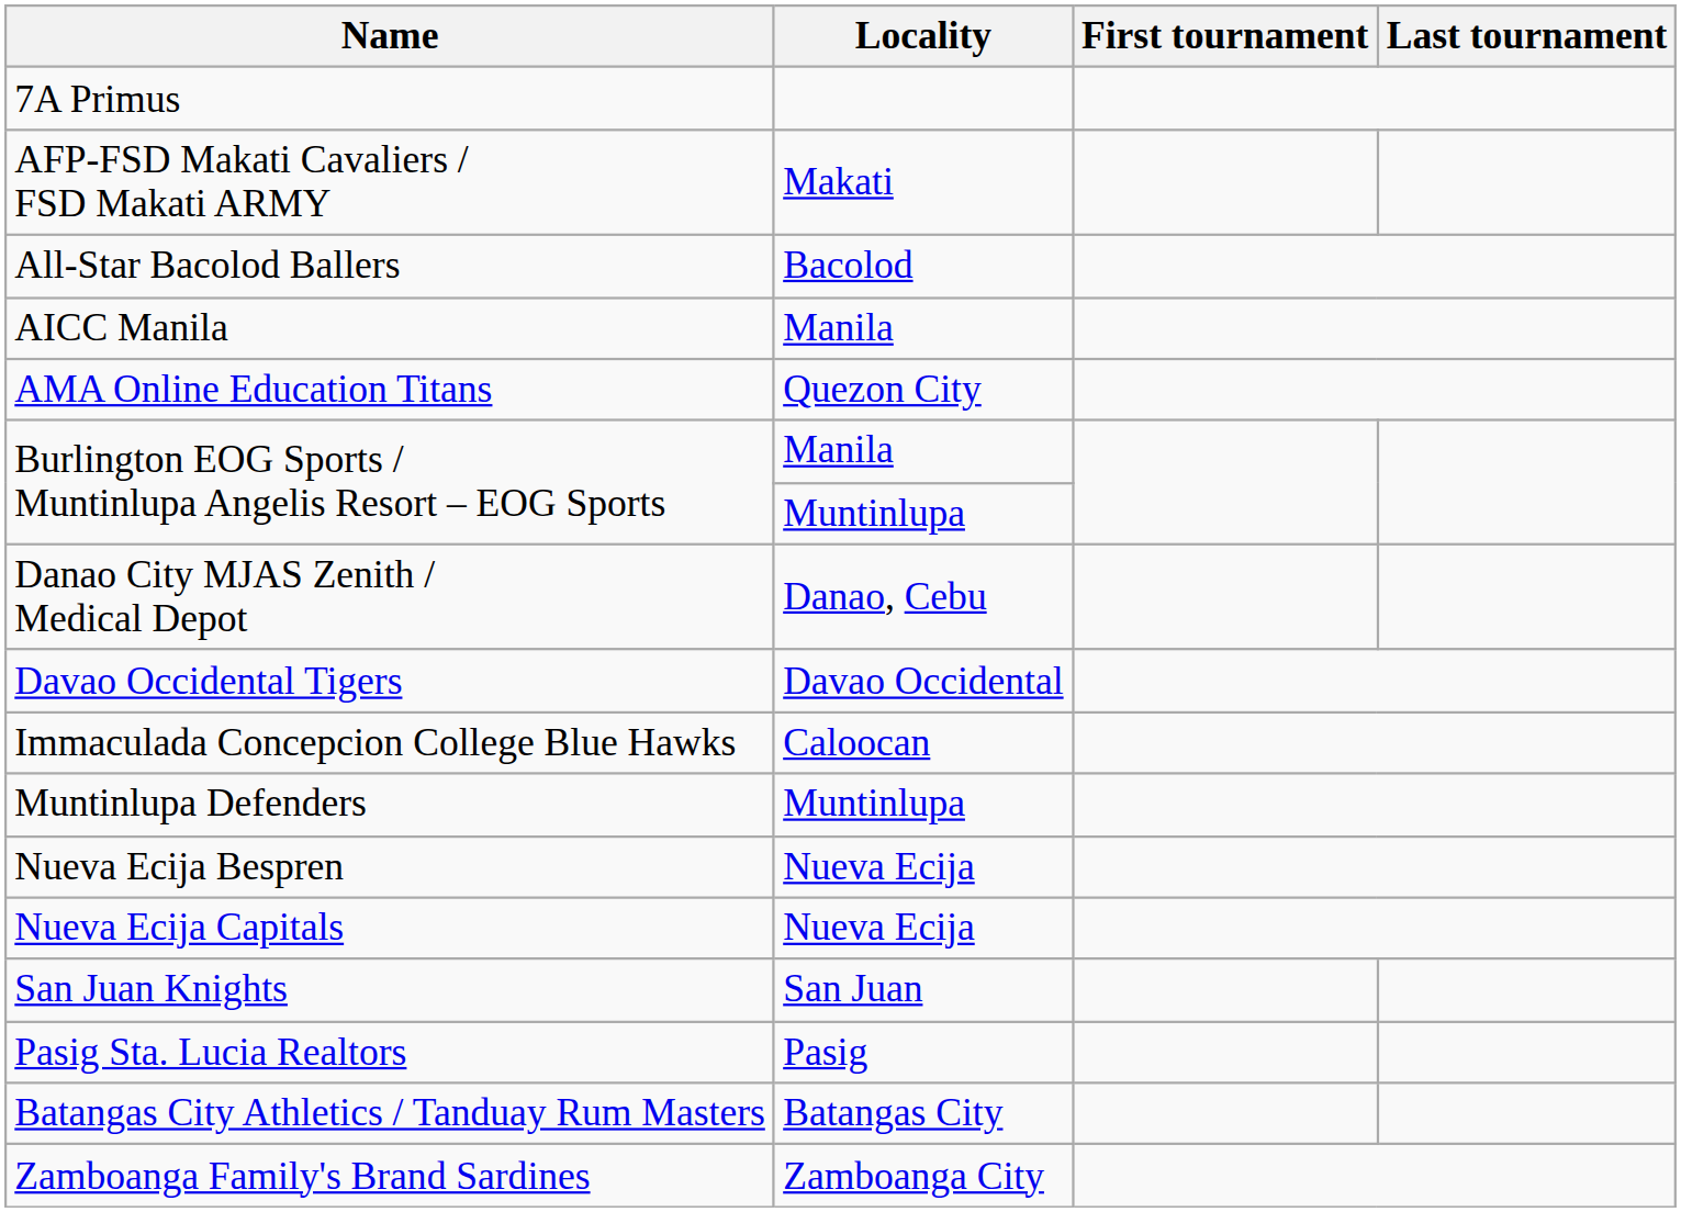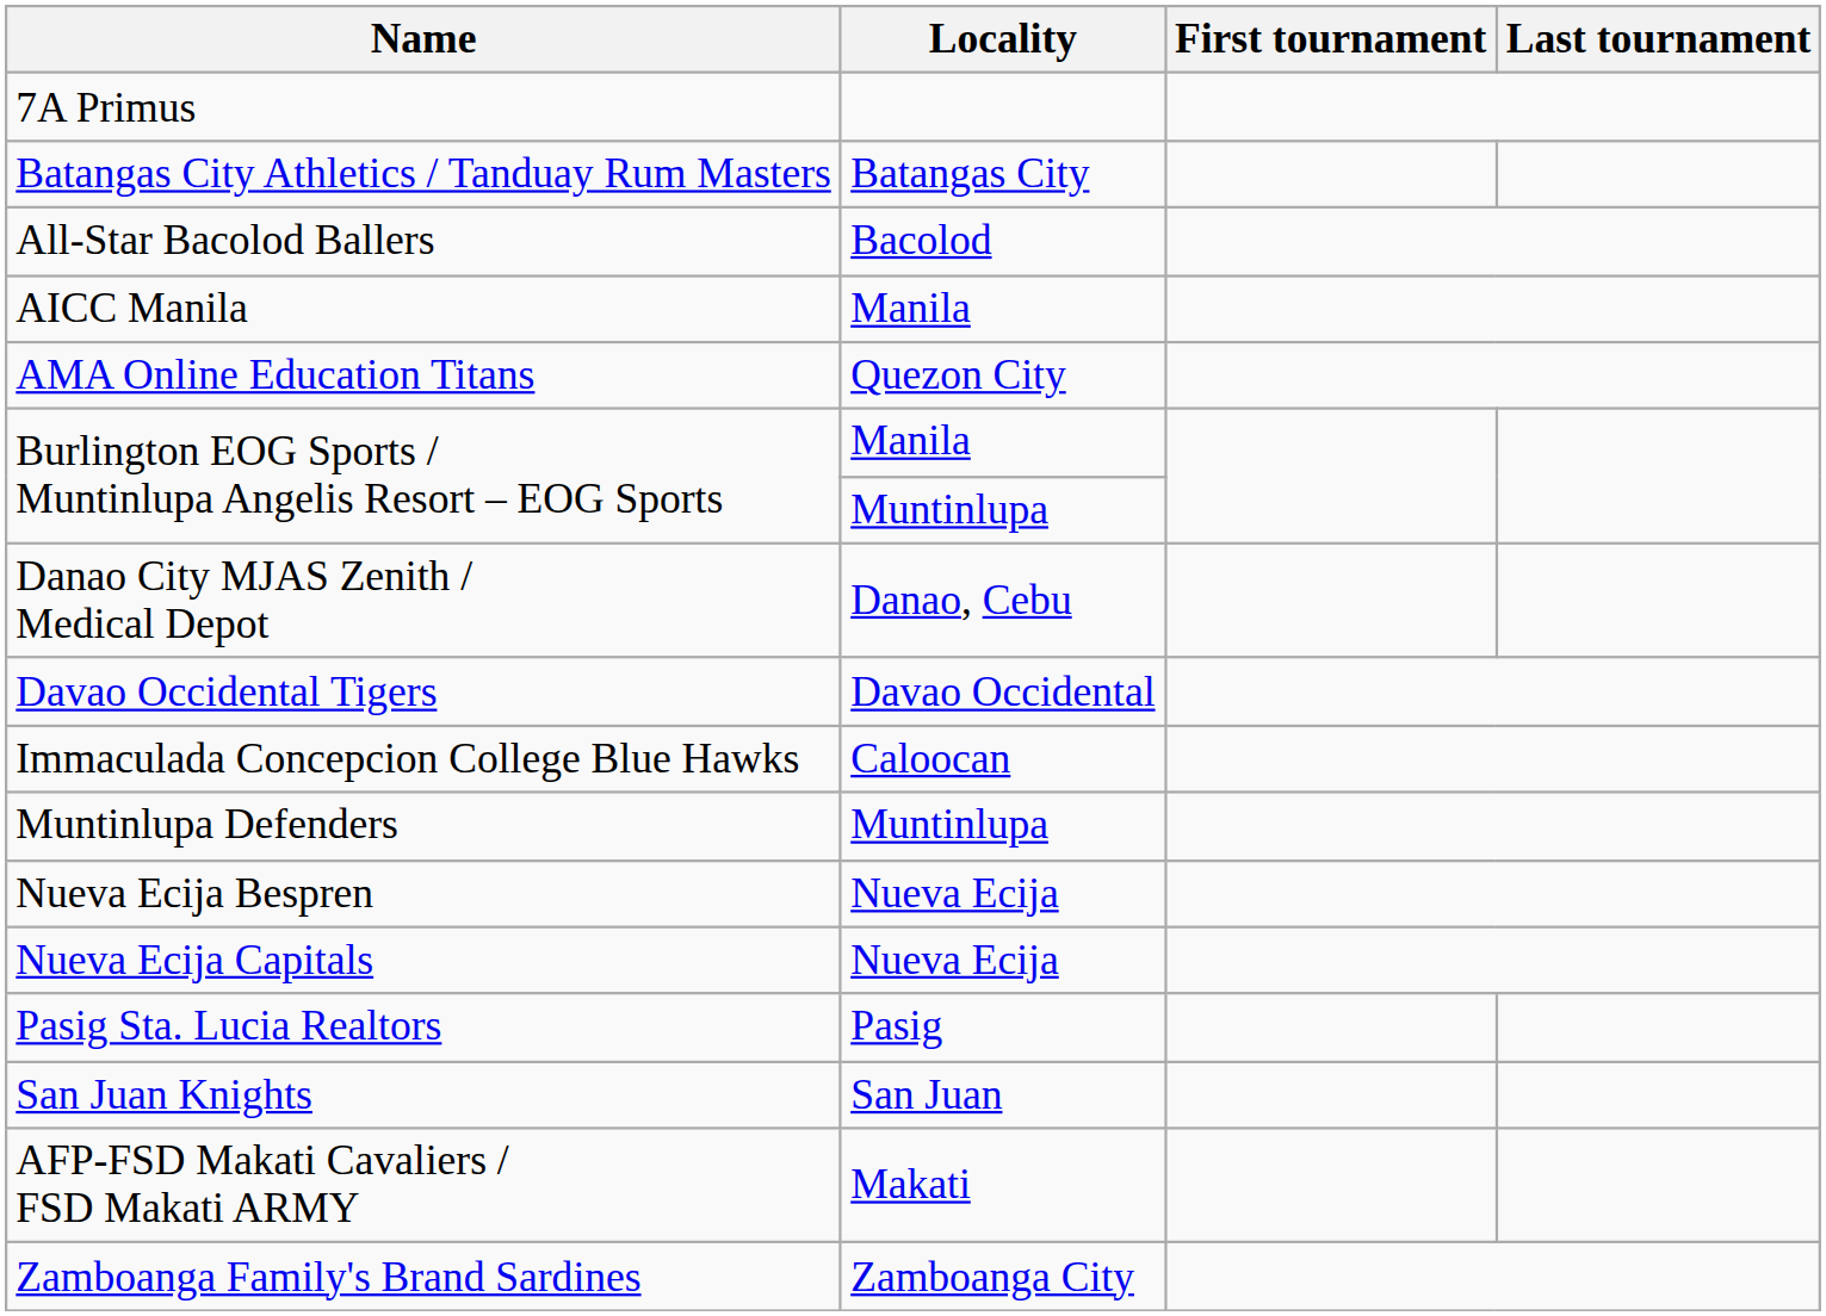 <table class="wikitable sortable">
 <tr>
 <th>Name</th>
 <th>Locality</th>
 <th>First tournament</th>
 <th>Last tournament</th>
 </tr>
 <tr>
 <td>7A Primus</td>
 <td></td>
 <td colspan="2" align=center></td>
 </tr>
 <tr>
-<td>AFP-FSD Makati Cavaliers /<br> FSD Makati ARMY</td>
-<td><a href='#'>Makati</a></td>
+<td><a href='#'>Batangas City Athletics / Tanduay Rum Masters</a></td>
+<td><a href='#'>Batangas City</a></td>
 <td align=center></td>
 <td align=center></td>
 </tr>
 <tr>
 <td>All-Star Bacolod Ballers</td>
 <td><a href='#'>Bacolod</a></td>
 <td colspan="2" align=center></td>
 </tr>
 <tr>
 <td>AICC Manila</td>
 <td><a href='#'>Manila</a></td>
 <td colspan="2" align=center></td>
 </tr>
 <tr>
 <td><a href='#'>AMA Online Education Titans</a></td>
 <td><a href='#'>Quezon City</a></td>
 <td colspan="2" align=center></td>
 </tr>
 <tr>
 <td rowspan=2>Burlington EOG Sports /<br>Muntinlupa Angelis Resort – EOG Sports</td>
 <td><a href='#'>Manila</a></td>
 <td rowspan=2 align=center></td>
 <td rowspan=2 align=center></td>
 </tr>
 <tr>
 <td><a href='#'>Muntinlupa</a></td>
 </tr>
 <tr>
 <td>Danao City MJAS Zenith / <br> Medical Depot</td>
 <td><a href='#'>Danao</a>, <a href='#'>Cebu</a></td>
 <td align=center></td>
 <td align=center></td>
 </tr>
 <tr>
 <td><a href='#'>Davao Occidental Tigers</a></td>
 <td><a href='#'>Davao Occidental</a></td>
 <td colspan="2" align=center></td>
 </tr>
 <tr>
 <td>Immaculada Concepcion College Blue Hawks</td>
 <td><a href='#'>Caloocan</a></td>
 <td colspan="2" align=center></td>
 </tr>
 <tr>
 <td>Muntinlupa Defenders</td>
 <td><a href='#'>Muntinlupa</a></td>
 <td colspan="2" align=center></td>
 </tr>
 <tr>
 <td>Nueva Ecija Bespren</td>
 <td><a href='#'>Nueva Ecija</a></td>
 <td colspan="2" align=center></td>
 </tr>
 <tr>
 <td><a href='#'>Nueva Ecija Capitals</a></td>
 <td><a href='#'>Nueva Ecija</a></td>
 <td colspan="2" align=center></td>
 </tr>
 <tr>
+<td><a href='#'>Pasig Sta. Lucia Realtors</a></td>
+<td><a href='#'>Pasig</a></td>
+<td align=center></td>
+<td align=center></td>
+</tr>
+<tr>
 <td><a href='#'>San Juan Knights</a></td>
 <td><a href='#'>San Juan</a></td>
 <td align=center></td>
 <td align=center></td>
 </tr>
 <tr>
-<td><a href='#'>Pasig Sta. Lucia Realtors</a></td>
-<td><a href='#'>Pasig</a></td>
-<td align=center></td>
-<td align=center></td>
-</tr>
-<tr>
-<td><a href='#'>Batangas City Athletics / Tanduay Rum Masters</a></td>
-<td><a href='#'>Batangas City</a></td>
+<td>AFP-FSD Makati Cavaliers /<br> FSD Makati ARMY</td>
+<td><a href='#'>Makati</a></td>
 <td align=center></td>
 <td align=center></td>
 </tr>
 <tr>
 <td><a href='#'>Zamboanga Family's Brand Sardines</a></td>
 <td><a href='#'>Zamboanga City</a></td>
 <td colspan="2" align=center></td>
 </tr>
 </table>
